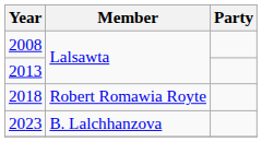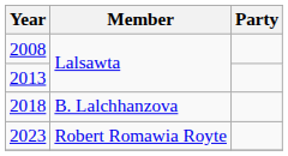 <table class="wikitable sortable">
 <tr>
 <th>Year</th>
 <th>Member</th>
 <th colspan="2">Party</th>
 </tr>
 <tr>
 <td><a href='#'>2008</a></td>
 <td rowspan=2><a href='#'>Lalsawta</a></td>
 <td></td>
 </tr>
 <tr>
 <td><a href='#'>2013</a></td>
 </tr>
 <tr>
 <td><a href='#'>2018</a></td>
-<td><a href='#'>Robert Romawia Royte</a></td>
+<td><a href='#'>B. Lalchhanzova</a></td>
 <td></td>
 </tr>
 <tr>
 <td><a href='#'>2023</a></td>
-<td><a href='#'>B. Lalchhanzova</a></td>
+<td><a href='#'>Robert Romawia Royte</a></td>
 <td></td>
 </tr>
 <tr>
 </tr>
 </table>
